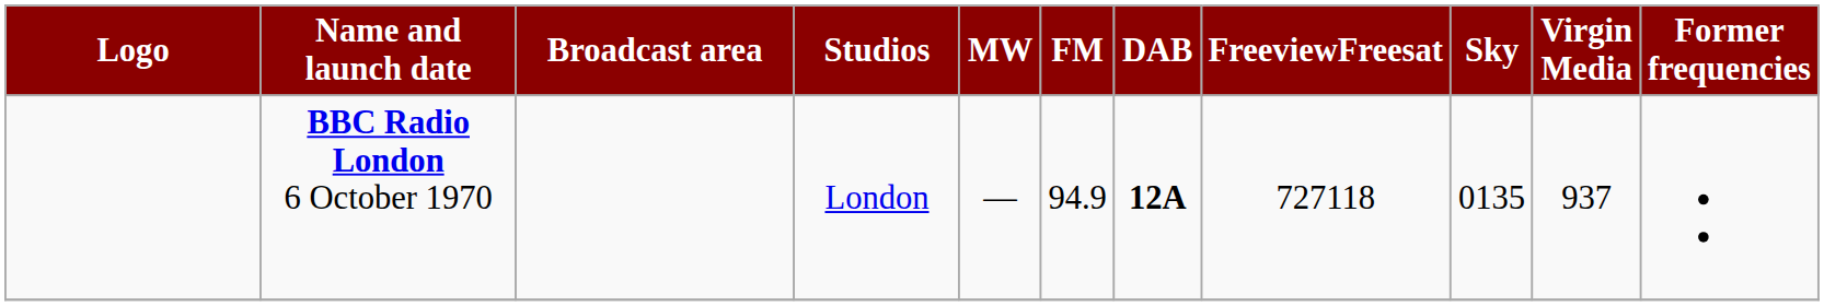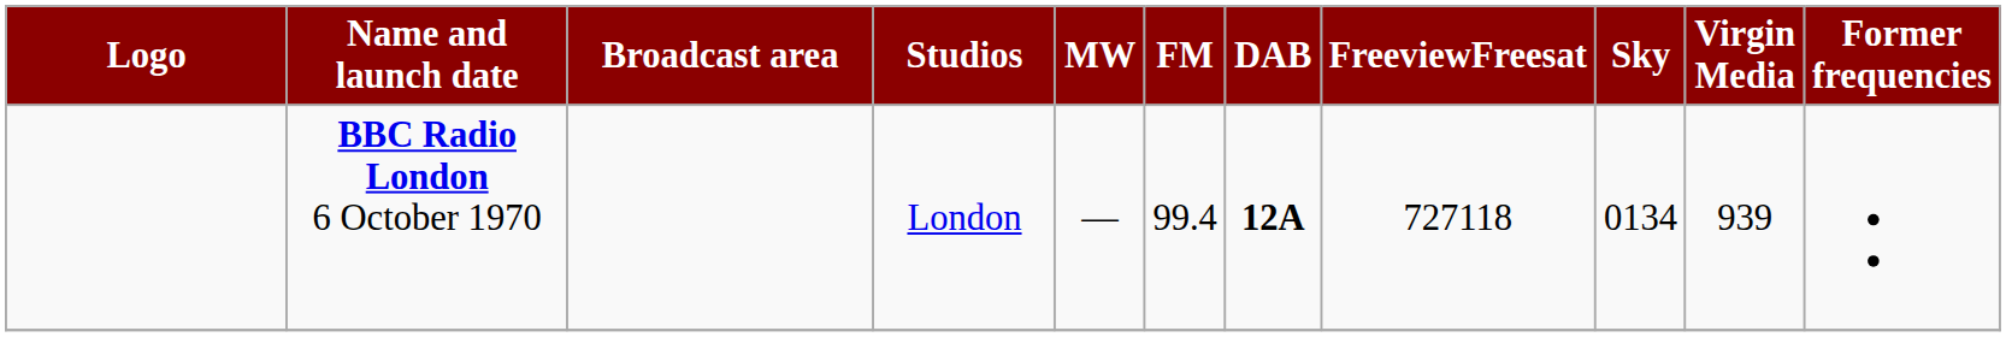 <table class="wikitable" style="text-align: center;">
 <tr>
 <th style="color:white; background-color: #8B0000" width="220pt">Logo</th>
 <th style="color:white; background-color: #8B0000" width="195pt">Name and launch date</th>
 <th style="color:white; background-color: #8B0000" width="200pt">Broadcast area</th>
 <th style="color:white; background-color: #8B0000" width="100pt">Studios</th>
 <th style="color:white; background-color: #8B0000">MW<br></th>
 <th style="color:white; background-color: #8B0000">FM<br></th>
 <th style="color:white; background-color: #8B0000">DAB</th>
 <th style="color:white; background-color: #8B0000">FreeviewFreesat</th>
 <th style="color:white; background-color: #8B0000">Sky</th>
 <th style="color:white; background-color: #8B0000">Virgin<br>Media</th>
 <th style="color:white; background-color: #8B0000">Former frequencies</th>
 </tr>
 <tr>
 <td></td>
 <td><strong><a href='#'>BBC Radio London</a></strong><br>6 October 1970<br><br><br></td>
 <td></td>
 <td><a href='#'>London</a></td>
 <td>—</td>
-<td>94.9</td>
+<td>99.4</td>
 <td><strong>12A</strong></td>
 <td>727118</td>
-<td>0135</td>
-<td>937</td>
+<td>0134</td>
+<td>939</td>
 <td><br><ul><li></li><li></li></ul></td>
 </tr>
 <tr>
 </tr>
 </table>
